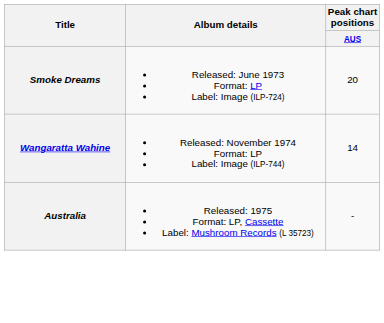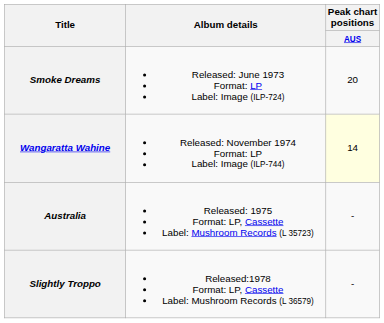 <table class="wikitable plainrowheaders" style="text-align:center;" border="1">
 <tr>
 <th scope="col" rowspan="2" style="width:12em;">Title</th>
 <th scope="col" rowspan="2" style="width:20em;">Album details</th>
 <th scope="col" colspan="1">Peak chart<br>positions</th>
 </tr>
 <tr>
 <th scope="col" style="text-align:center;"><small><a href='#'>AUS</a><br></small></th>
 </tr>
 <tr>
 <th scope="row"><em>Smoke Dreams</em></th>
 <td><br><ul><li>Released: June 1973</li><li>Format: <a href='#'>LP</a></li><li>Label: Image <small>(ILP-724)</small></li></ul></td>
 <td align="center">20</td>
 </tr>
 <tr>
 <th scope="row"><em><a href='#'>Wangaratta Wahine</a></em></th>
 <td><br><ul><li>Released: November 1974</li><li>Format: LP</li><li>Label: Image <small>(ILP-744)</small></li></ul></td>
-<td align="center">14</td>
+<td align="center" style="background: lightyellow;">14</td>
 </tr>
 <tr>
 <th scope="row"><em>Australia</em></th>
 <td><br><ul><li>Released: 1975</li><li>Format: LP, <a href='#'>Cassette</a></li><li>Label: <a href='#'>Mushroom Records</a> <small>(L 35723)</small></li></ul></td>
 <td align="center">-</td>
 </tr>
+<tr>
+<th scope="row"><em>Slightly Troppo</em></th>
+<td><br><ul><li>Released:1978</li><li>Format: LP, <a href='#'>Cassette</a></li><li>Label: Mushroom Records <small>(L 36579)</small></li></ul></td>
+<td align="center">-</td>
+</tr>
 </table>
